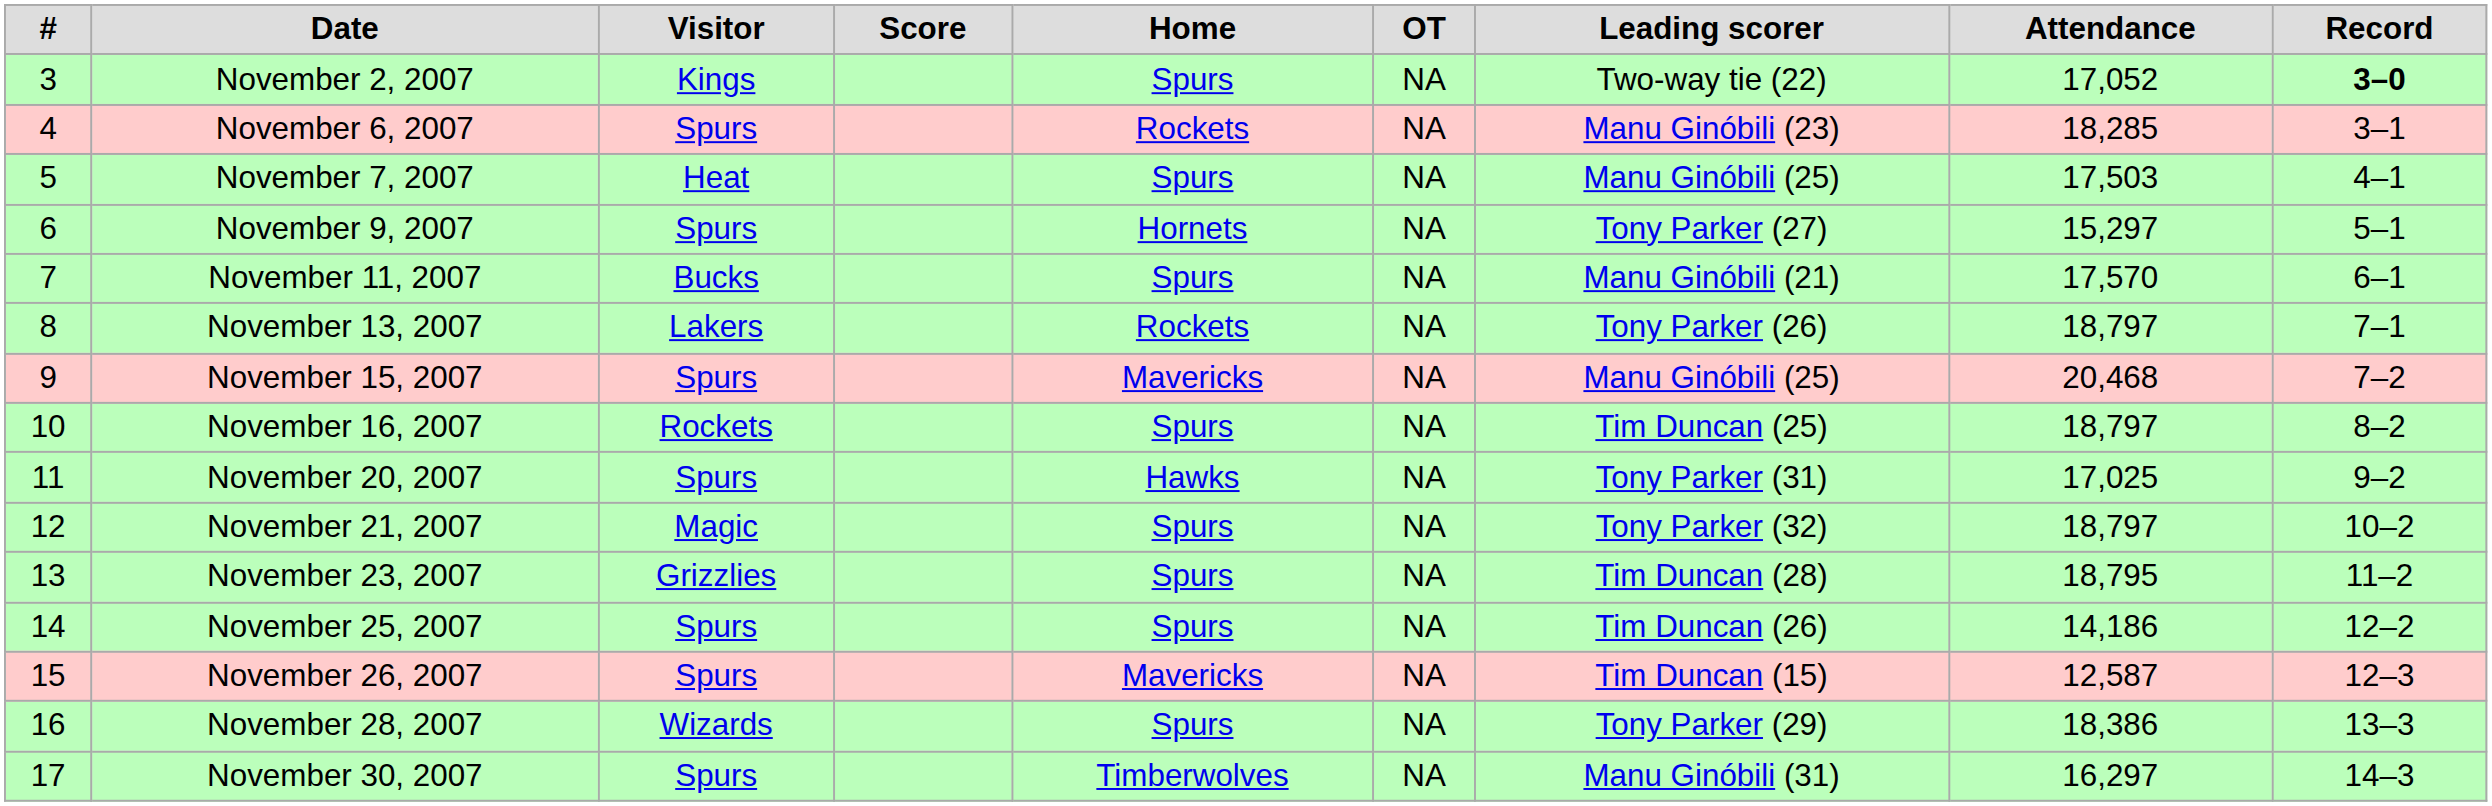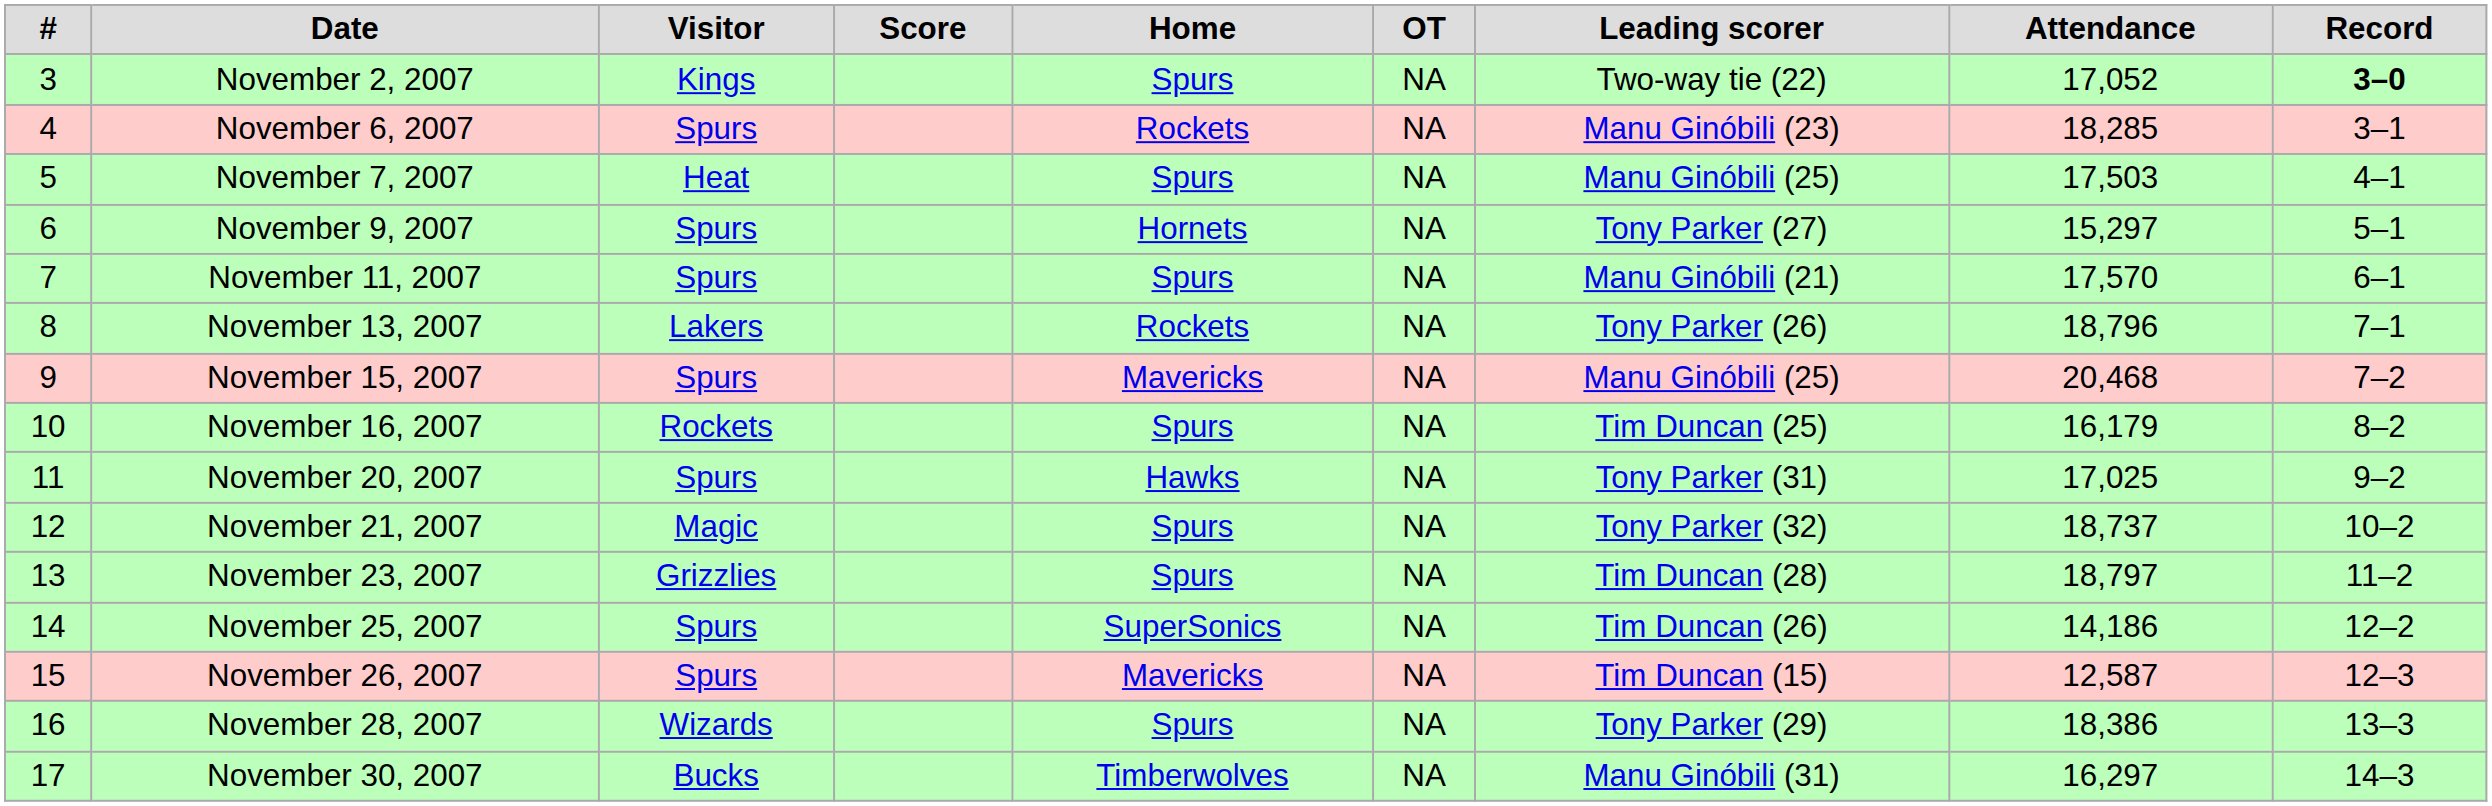 <table class="wikitable" width="80%">
 <tr align="center"  bgcolor="#dddddd">
 <td><strong>#</strong></td>
 <td><strong>Date</strong></td>
 <td><strong>Visitor</strong></td>
 <td><strong>Score</strong></td>
 <td><strong>Home</strong></td>
 <td><strong>OT</strong></td>
 <td><strong>Leading scorer</strong></td>
 <td><strong>Attendance</strong></td>
 <td><strong>Record</strong></td>
 </tr>
 <tr align="center" bgcolor="#bbffbb">
 <td>3</td>
 <td>November 2, 2007</td>
 <td><a href='#'>Kings</a></td>
 <td></td>
 <td><a href='#'>Spurs</a></td>
 <td>NA</td>
 <td>Two-way tie (22)</td>
 <td>17,052</td>
 <td><strong>3–0</strong></td>
 </tr>
 <tr align="center" bgcolor="#ffcccc">
 <td>4</td>
 <td>November 6, 2007</td>
 <td><a href='#'>Spurs</a></td>
 <td></td>
 <td><a href='#'>Rockets</a></td>
 <td>NA</td>
 <td><a href='#'>Manu Ginóbili</a> (23)</td>
 <td>18,285</td>
 <td>3–1</td>
 </tr>
 <tr align="center" bgcolor="#bbffbb">
 <td>5</td>
 <td>November 7, 2007</td>
 <td><a href='#'>Heat</a></td>
 <td></td>
 <td><a href='#'>Spurs</a></td>
 <td>NA</td>
 <td><a href='#'>Manu Ginóbili</a> (25)</td>
 <td>17,503</td>
 <td>4–1</td>
 </tr>
 <tr align="center" bgcolor="#bbffbb">
 <td>6</td>
 <td>November 9, 2007</td>
 <td><a href='#'>Spurs</a></td>
 <td></td>
 <td><a href='#'>Hornets</a></td>
 <td>NA</td>
 <td><a href='#'>Tony Parker</a> (27)</td>
 <td>15,297</td>
 <td>5–1</td>
 </tr>
 <tr align="center" bgcolor="#bbffbb">
 <td>7</td>
 <td>November 11, 2007</td>
-<td><a href='#'>Bucks</a></td>
+<td><a href='#'>Spurs</a></td>
 <td></td>
 <td><a href='#'>Spurs</a></td>
 <td>NA</td>
 <td><a href='#'>Manu Ginóbili</a> (21)</td>
 <td>17,570</td>
 <td>6–1</td>
 </tr>
 <tr align="center" bgcolor="#bbffbb">
 <td>8</td>
 <td>November 13, 2007</td>
 <td><a href='#'>Lakers</a></td>
 <td></td>
 <td><a href='#'>Rockets</a></td>
 <td>NA</td>
 <td><a href='#'>Tony Parker</a> (26)</td>
-<td>18,797</td>
+<td>18,796</td>
 <td>7–1</td>
 </tr>
 <tr align="center" bgcolor="#ffcccc">
 <td>9</td>
 <td>November 15, 2007</td>
 <td><a href='#'>Spurs</a></td>
 <td></td>
 <td><a href='#'>Mavericks</a></td>
 <td>NA</td>
 <td><a href='#'>Manu Ginóbili</a> (25)</td>
 <td>20,468</td>
 <td>7–2</td>
 </tr>
 <tr align="center" bgcolor="#bbffbb">
 <td>10</td>
 <td>November 16, 2007</td>
 <td><a href='#'>Rockets</a></td>
 <td></td>
 <td><a href='#'>Spurs</a></td>
 <td>NA</td>
 <td><a href='#'>Tim Duncan</a> (25)</td>
-<td>18,797</td>
+<td>16,179</td>
 <td>8–2</td>
 </tr>
 <tr align="center" bgcolor="#bbffbb">
 <td>11</td>
 <td>November 20, 2007</td>
 <td><a href='#'>Spurs</a></td>
 <td></td>
 <td><a href='#'>Hawks</a></td>
 <td>NA</td>
 <td><a href='#'>Tony Parker</a> (31)</td>
 <td>17,025</td>
 <td>9–2</td>
 </tr>
 <tr align="center" bgcolor="#bbffbb">
 <td>12</td>
 <td>November 21, 2007</td>
 <td><a href='#'>Magic</a></td>
 <td></td>
 <td><a href='#'>Spurs</a></td>
 <td>NA</td>
 <td><a href='#'>Tony Parker</a> (32)</td>
-<td>18,797</td>
+<td>18,737</td>
 <td>10–2</td>
 </tr>
 <tr align="center" bgcolor="#bbffbb">
 <td>13</td>
 <td>November 23, 2007</td>
 <td><a href='#'>Grizzlies</a></td>
 <td></td>
 <td><a href='#'>Spurs</a></td>
 <td>NA</td>
 <td><a href='#'>Tim Duncan</a> (28)</td>
-<td>18,795</td>
+<td>18,797</td>
 <td>11–2</td>
 </tr>
 <tr align="center" bgcolor="#bbffbb">
 <td>14</td>
 <td>November 25, 2007</td>
 <td><a href='#'>Spurs</a></td>
 <td></td>
-<td><a href='#'>Spurs</a></td>
+<td><a href='#'>SuperSonics</a></td>
 <td>NA</td>
 <td><a href='#'>Tim Duncan</a> (26)</td>
 <td>14,186</td>
 <td>12–2</td>
 </tr>
 <tr align="center" bgcolor="#ffcccc">
 <td>15</td>
 <td>November 26, 2007</td>
 <td><a href='#'>Spurs</a></td>
 <td></td>
 <td><a href='#'>Mavericks</a></td>
 <td>NA</td>
 <td><a href='#'>Tim Duncan</a> (15)</td>
 <td>12,587</td>
 <td>12–3</td>
 </tr>
 <tr align="center" bgcolor="#bbffbb">
 <td>16</td>
 <td>November 28, 2007</td>
 <td><a href='#'>Wizards</a></td>
 <td></td>
 <td><a href='#'>Spurs</a></td>
 <td>NA</td>
 <td><a href='#'>Tony Parker</a> (29)</td>
 <td>18,386</td>
 <td>13–3</td>
 </tr>
 <tr align="center" bgcolor="#bbffbb">
 <td>17</td>
 <td>November 30, 2007</td>
-<td><a href='#'>Spurs</a></td>
+<td><a href='#'>Bucks</a></td>
 <td></td>
 <td><a href='#'>Timberwolves</a></td>
 <td>NA</td>
 <td><a href='#'>Manu Ginóbili</a> (31)</td>
 <td>16,297</td>
 <td>14–3</td>
 </tr>
 </table>
